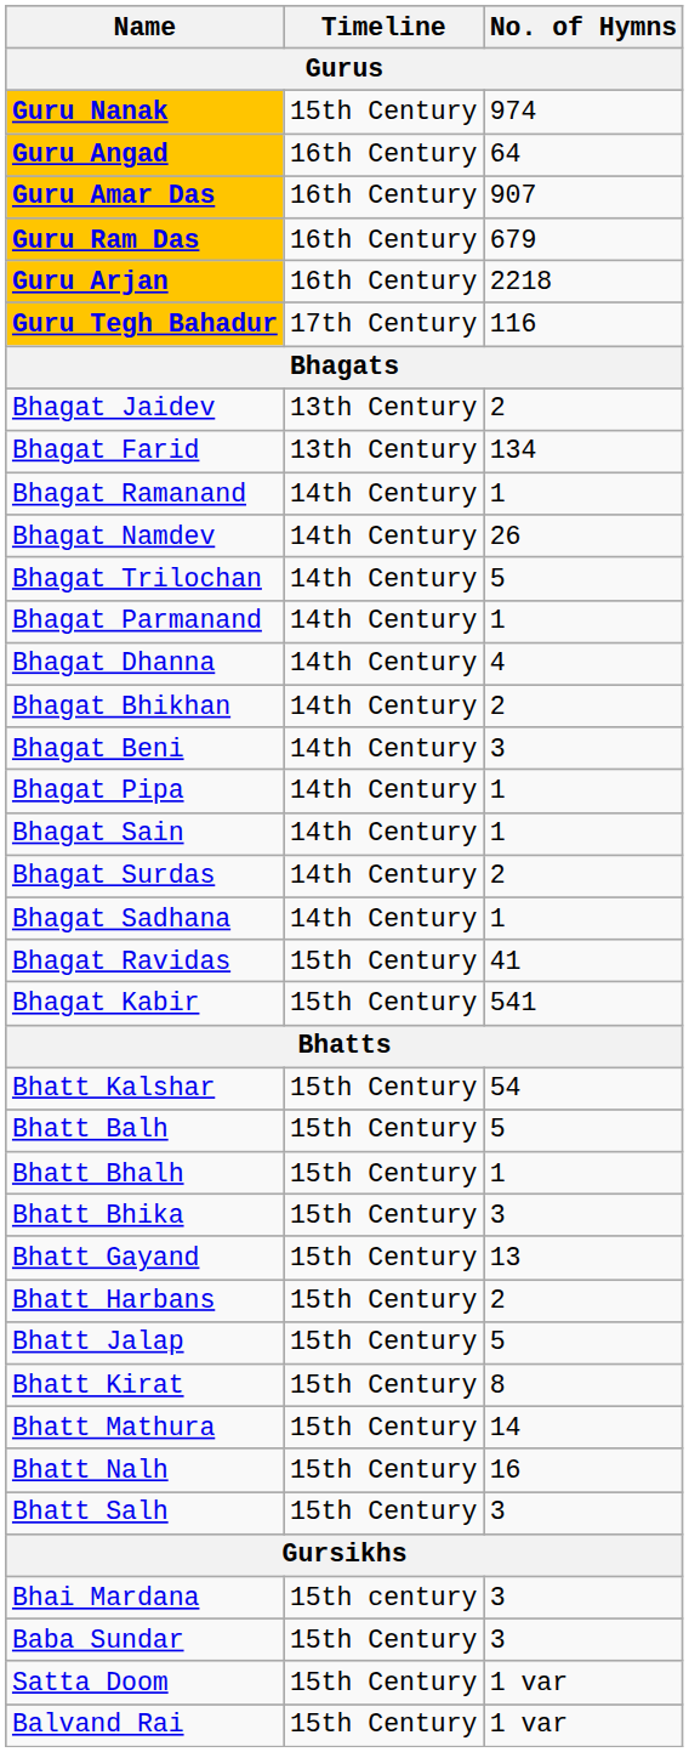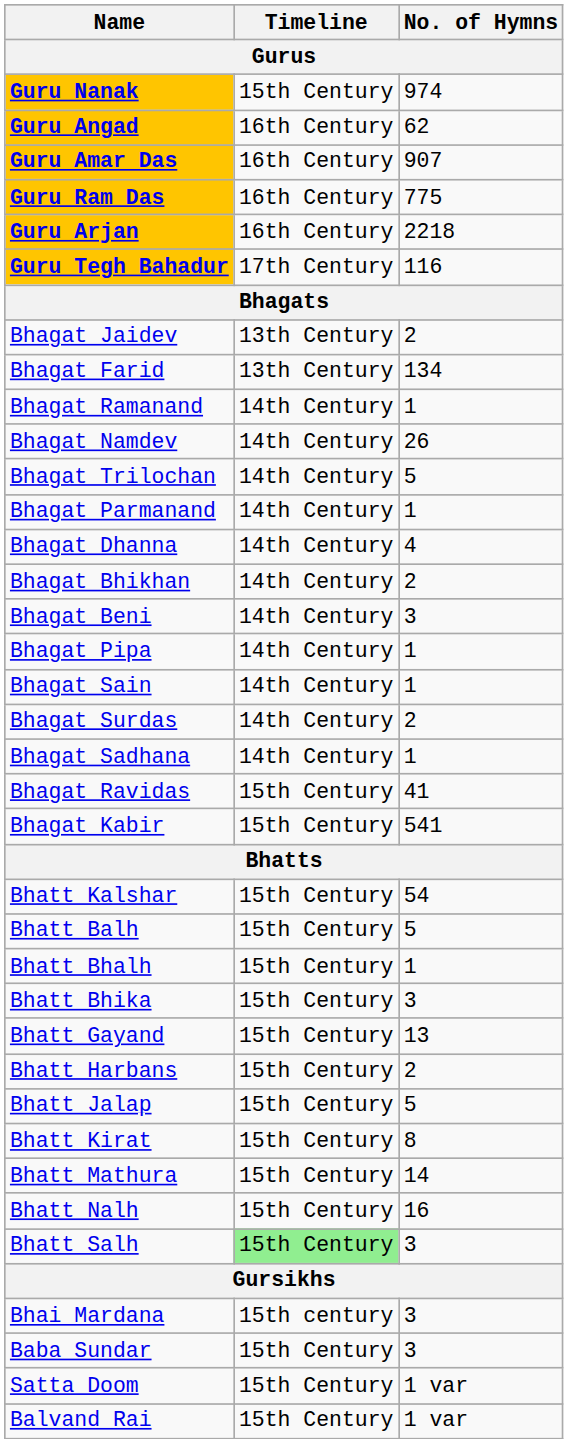 <table class="wikitable sortable">
 <tr>
 <th>Name</th>
 <th>Timeline</th>
 <th>No. of Hymns</th>
 </tr>
 <tr>
 <th colspan="3">Gurus</th>
 </tr>
 <tr>
 <td style="background: #ffc500;"><strong><a href='#'>Guru Nanak</a></strong></td>
 <td>15th Century</td>
 <td>974</td>
 </tr>
 <tr>
 <td style="background: #ffc500;"><strong><a href='#'>Guru Angad</a></strong></td>
 <td>16th Century</td>
-<td>64</td>
+<td>62</td>
 </tr>
 <tr>
 <td style="background: #ffc500;"><strong><a href='#'>Guru Amar Das</a></strong></td>
 <td>16th Century</td>
 <td>907</td>
 </tr>
 <tr>
 <td style="background: #ffc500;"><strong><a href='#'>Guru Ram Das</a></strong></td>
 <td>16th Century</td>
-<td>679</td>
+<td>775</td>
 </tr>
 <tr>
 <td style="background: #ffc500;"><strong><a href='#'>Guru Arjan</a></strong></td>
 <td>16th Century</td>
 <td>2218</td>
 </tr>
 <tr>
 <td style="background: #ffc500;"><strong><a href='#'>Guru Tegh Bahadur</a></strong></td>
 <td>17th Century</td>
 <td>116</td>
 </tr>
 <tr>
 <th colspan="3">Bhagats</th>
 </tr>
 <tr>
 <td><a href='#'>Bhagat Jaidev</a></td>
 <td>13th Century</td>
 <td>2</td>
 </tr>
 <tr>
 <td><a href='#'>Bhagat Farid</a></td>
 <td>13th Century</td>
 <td>134</td>
 </tr>
 <tr>
 <td><a href='#'>Bhagat Ramanand</a></td>
 <td>14th Century</td>
 <td>1</td>
 </tr>
 <tr>
 <td><a href='#'>Bhagat Namdev</a></td>
 <td>14th Century</td>
 <td>26</td>
 </tr>
 <tr>
 <td><a href='#'>Bhagat Trilochan</a></td>
 <td>14th Century</td>
 <td>5</td>
 </tr>
 <tr>
 <td><a href='#'>Bhagat Parmanand</a></td>
 <td>14th Century</td>
 <td>1</td>
 </tr>
 <tr>
 <td><a href='#'>Bhagat Dhanna</a></td>
 <td>14th Century</td>
 <td>4</td>
 </tr>
 <tr>
 <td><a href='#'>Bhagat Bhikhan</a></td>
 <td>14th Century</td>
 <td>2</td>
 </tr>
 <tr>
 <td><a href='#'>Bhagat Beni</a></td>
 <td>14th Century</td>
 <td>3</td>
 </tr>
 <tr>
 <td><a href='#'>Bhagat Pipa</a></td>
 <td>14th Century</td>
 <td>1</td>
 </tr>
 <tr>
 <td><a href='#'>Bhagat Sain</a></td>
 <td>14th Century</td>
 <td>1</td>
 </tr>
 <tr>
 <td><a href='#'>Bhagat Surdas</a></td>
 <td>14th Century</td>
 <td>2</td>
 </tr>
 <tr>
 <td><a href='#'>Bhagat Sadhana</a></td>
 <td>14th Century</td>
 <td>1</td>
 </tr>
 <tr>
 <td><a href='#'>Bhagat Ravidas</a></td>
 <td>15th Century</td>
 <td>41</td>
 </tr>
 <tr>
 <td><a href='#'>Bhagat Kabir</a></td>
 <td>15th Century</td>
 <td>541</td>
 </tr>
 <tr>
 <th colspan="3">Bhatts</th>
 </tr>
 <tr>
 <td><a href='#'>Bhatt Kalshar</a></td>
 <td>15th Century</td>
 <td>54</td>
 </tr>
 <tr>
 <td><a href='#'>Bhatt Balh</a></td>
 <td>15th Century</td>
 <td>5</td>
 </tr>
 <tr>
 <td><a href='#'>Bhatt Bhalh</a></td>
 <td>15th Century</td>
 <td>1</td>
 </tr>
 <tr>
 <td><a href='#'>Bhatt Bhika</a></td>
 <td>15th Century</td>
 <td>3</td>
 </tr>
 <tr>
 <td><a href='#'>Bhatt Gayand</a></td>
 <td>15th Century</td>
 <td>13</td>
 </tr>
 <tr>
 <td><a href='#'>Bhatt Harbans</a></td>
 <td>15th Century</td>
 <td>2</td>
 </tr>
 <tr>
 <td><a href='#'>Bhatt Jalap</a></td>
 <td>15th Century</td>
 <td>5</td>
 </tr>
 <tr>
 <td><a href='#'>Bhatt Kirat</a></td>
 <td>15th Century</td>
 <td>8</td>
 </tr>
 <tr>
 <td><a href='#'>Bhatt Mathura</a></td>
 <td>15th Century</td>
 <td>14</td>
 </tr>
 <tr>
 <td><a href='#'>Bhatt Nalh</a></td>
 <td>15th Century</td>
 <td>16</td>
 </tr>
 <tr>
 <td><a href='#'>Bhatt Salh</a></td>
-<td>15th Century</td>
+<td style="background: lightgreen;">15th Century</td>
 <td>3</td>
 </tr>
 <tr>
 <th colspan="3">Gursikhs</th>
 </tr>
 <tr>
 <td><a href='#'>Bhai Mardana</a></td>
 <td>15th century</td>
 <td>3</td>
 </tr>
 <tr>
 <td><a href='#'>Baba Sundar</a></td>
 <td>15th Century</td>
 <td>3</td>
 </tr>
 <tr>
 <td><a href='#'>Satta Doom</a></td>
 <td>15th Century</td>
 <td>1 var</td>
 </tr>
 <tr>
 <td><a href='#'>Balvand Rai</a></td>
 <td>15th Century</td>
 <td>1 var</td>
 </tr>
 </table>
